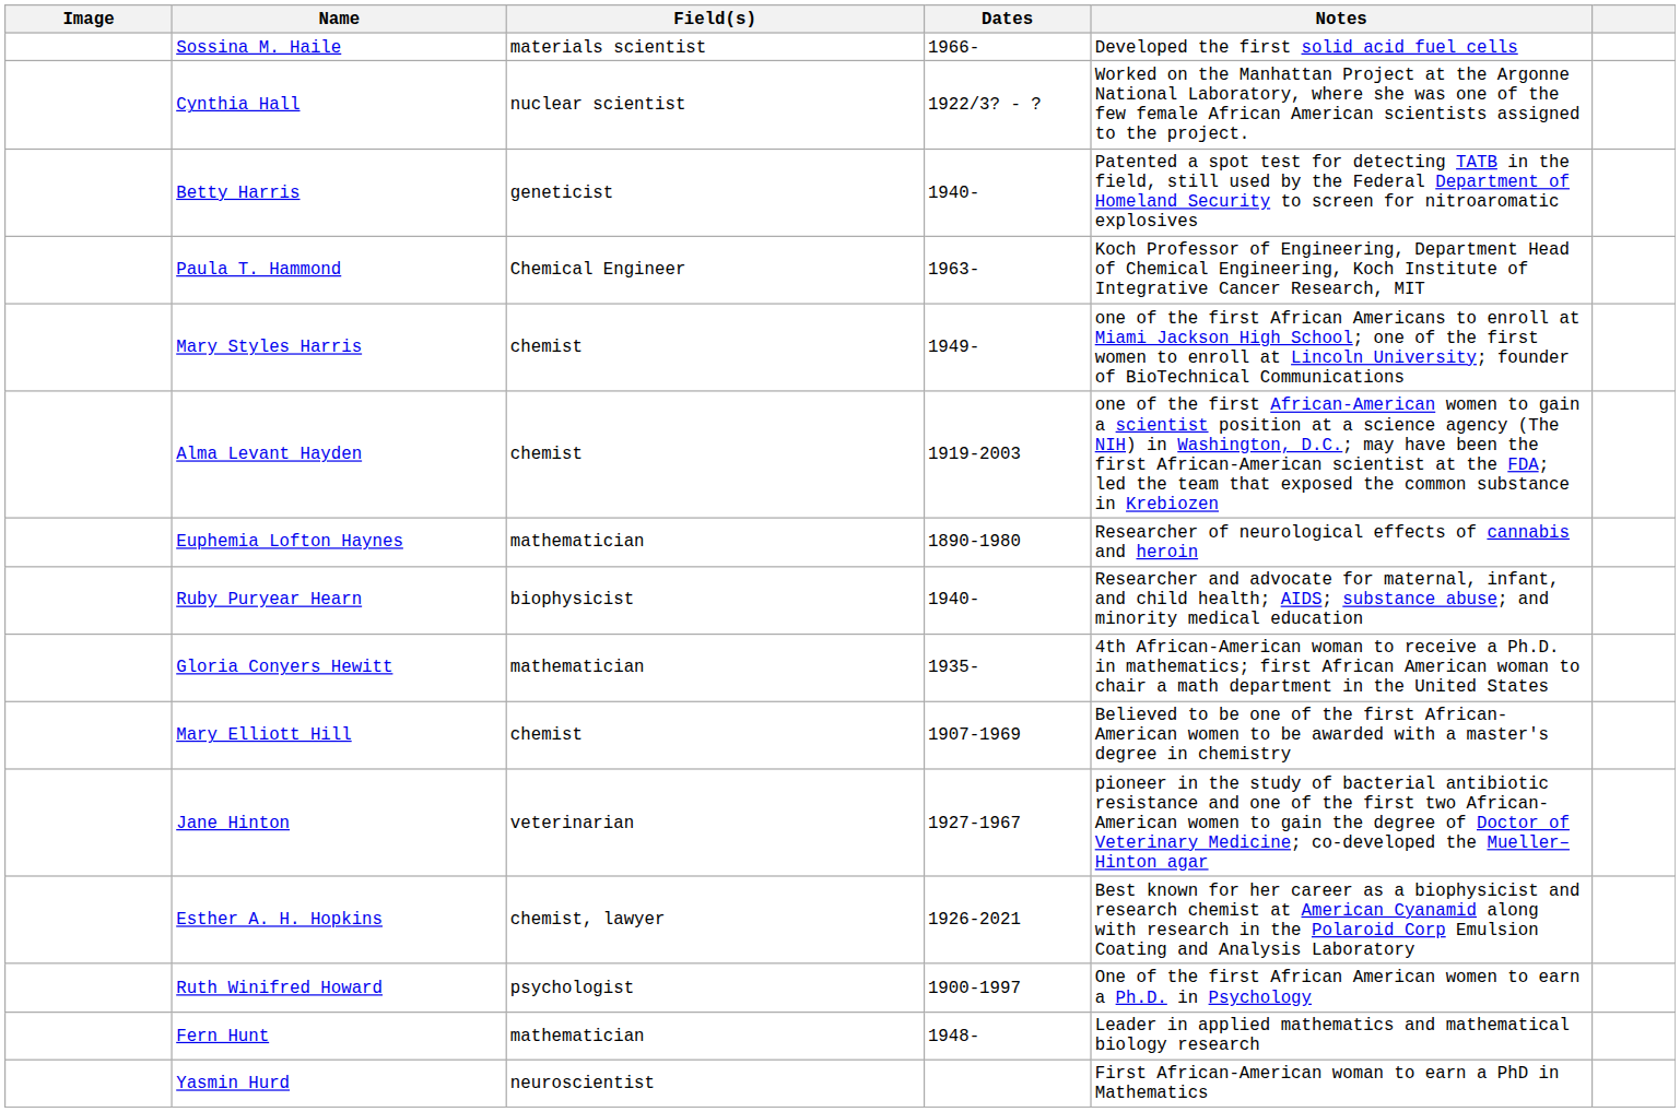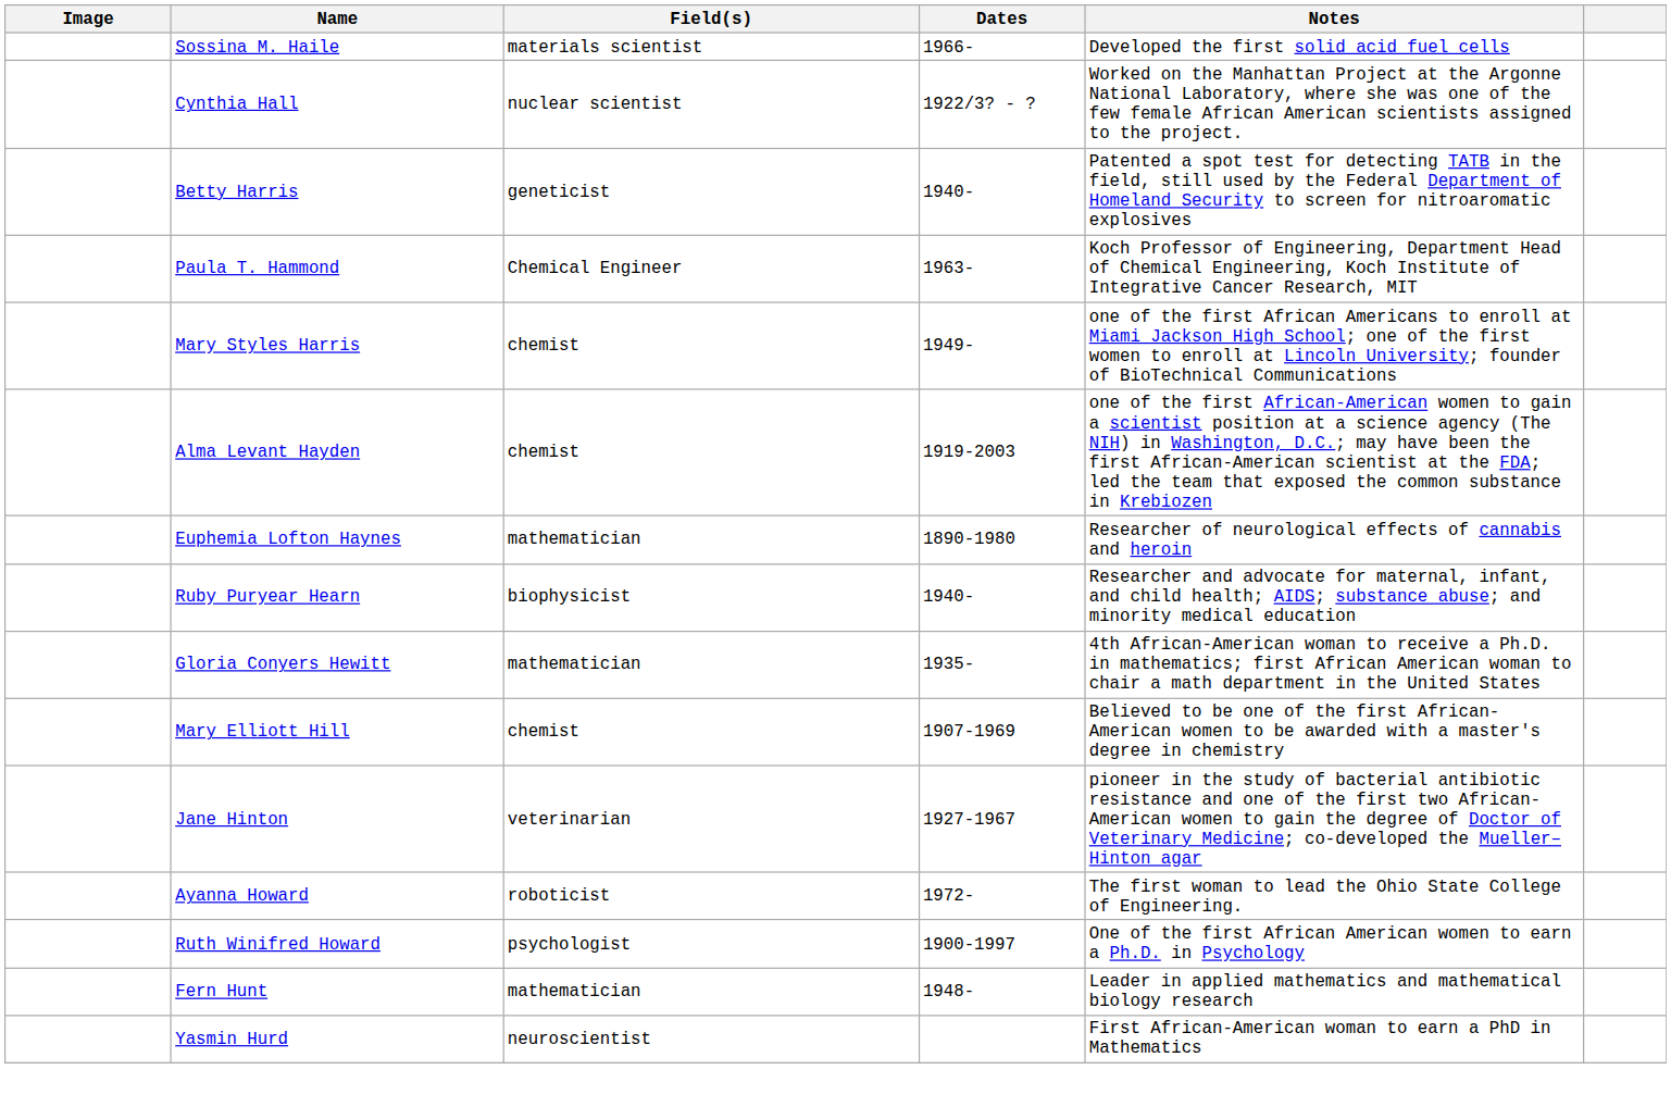 <table class="wikitable sortable plainrowheaders" style="width:100%; background:#fff;">
 <tr class="unsortable">
 <th scope="col" class="unsortable">Image</th>
 <th scope="col" style="width:20%;">Name</th>
 <th scope="col" style="width:25%;">Field(s)</th>
 <th scope="col" style="width:10%;">Dates</th>
 <th scope="col" class="unsortable" style="width: 30%">Notes</th>
 <th scope="col" class="unsortable" style="width: 5%"></th>
 </tr>
 <tr>
 <td></td>
 <td><a href='#'>Sossina M. Haile</a></td>
 <td>materials scientist</td>
 <td>1966-</td>
 <td>Developed the first <a href='#'>solid acid fuel cells</a></td>
 <td></td>
 </tr>
 <tr>
 <td></td>
 <td><a href='#'>Cynthia Hall</a></td>
 <td>nuclear scientist</td>
 <td>1922/3? - ?</td>
 <td>Worked on the Manhattan Project at the Argonne National Laboratory, where she was one of the few female African American scientists assigned to the project.</td>
 <td></td>
 </tr>
 <tr>
 <td></td>
 <td><a href='#'>Betty Harris</a></td>
 <td>geneticist</td>
 <td>1940-</td>
 <td>Patented a spot test for detecting <a href='#'>TATB</a> in the field, still used by the Federal <a href='#'>Department of Homeland Security</a> to screen for nitroaromatic explosives</td>
 <td></td>
 </tr>
 <tr>
 <td></td>
 <td><a href='#'>Paula T. Hammond</a></td>
 <td>Chemical Engineer</td>
 <td>1963-</td>
 <td>Koch Professor of Engineering, Department Head of Chemical Engineering, Koch Institute of Integrative Cancer Research, MIT</td>
 <td></td>
 </tr>
 <tr>
 <td></td>
 <td><a href='#'>Mary Styles Harris</a></td>
 <td>chemist</td>
 <td>1949-</td>
 <td>one of the first African Americans to enroll at <a href='#'>Miami Jackson High School</a>; one of the first women to enroll at <a href='#'>Lincoln University</a>; founder of BioTechnical Communications</td>
 <td></td>
 </tr>
 <tr>
 <td></td>
 <td><a href='#'>Alma Levant Hayden</a></td>
 <td>chemist</td>
 <td>1919-2003</td>
 <td>one of the first <a href='#'>African-American</a> women to gain a <a href='#'>scientist</a> position at a science agency (The <a href='#'>NIH</a>) in <a href='#'>Washington, D.C.</a>; may have been the first African-American scientist at the <a href='#'>FDA</a>; led the team that exposed the common substance in <a href='#'>Krebiozen</a></td>
 <td></td>
 </tr>
 <tr>
 <td></td>
 <td><a href='#'>Euphemia Lofton Haynes</a></td>
 <td>mathematician</td>
 <td>1890-1980</td>
 <td>Researcher of neurological effects of <a href='#'>cannabis</a> and <a href='#'>heroin</a></td>
 <td></td>
 </tr>
 <tr>
 <td></td>
 <td><a href='#'>Ruby Puryear Hearn</a></td>
 <td>biophysicist</td>
 <td>1940-</td>
 <td>Researcher and advocate for maternal, infant, and child health; <a href='#'>AIDS</a>; <a href='#'>substance abuse</a>; and minority medical education</td>
 <td></td>
 </tr>
 <tr>
 <td></td>
 <td><a href='#'>Gloria Conyers Hewitt</a></td>
 <td>mathematician</td>
 <td>1935-</td>
 <td>4th African-American woman to receive a Ph.D. in mathematics; first African American woman to chair a math department in the United States</td>
 <td></td>
 </tr>
 <tr>
 <td></td>
 <td><a href='#'>Mary Elliott Hill</a></td>
 <td>chemist</td>
 <td>1907-1969</td>
 <td>Believed to be one of the first African-American women to be awarded with a master's degree in chemistry</td>
 <td></td>
 </tr>
 <tr>
 <td></td>
 <td><a href='#'>Jane Hinton</a></td>
 <td>veterinarian</td>
 <td>1927-1967</td>
 <td>pioneer in the study of bacterial antibiotic resistance and one of the first two African-American women to gain the degree of <a href='#'>Doctor of Veterinary Medicine</a>; co-developed the <a href='#'>Mueller–Hinton agar</a></td>
 <td></td>
 </tr>
 <tr>
 <td></td>
-<td><a href='#'>Esther A. H. Hopkins</a></td>
-<td>chemist, lawyer</td>
-<td>1926-2021</td>
-<td>Best known for her career as a biophysicist and research chemist at <a href='#'>American Cyanamid</a> along with research in the <a href='#'>Polaroid Corp</a> Emulsion Coating and Analysis Laboratory</td>
+<td><a href='#'>Ayanna Howard</a></td>
+<td>roboticist</td>
+<td>1972-</td>
+<td>The first woman to lead the Ohio State College of Engineering.</td>
 <td></td>
 </tr>
 <tr>
 <td></td>
 <td><a href='#'>Ruth Winifred Howard</a></td>
 <td>psychologist</td>
 <td>1900-1997</td>
 <td>One of the first African American women to earn a <a href='#'>Ph.D.</a> in <a href='#'>Psychology</a></td>
 <td></td>
 </tr>
 <tr>
 <td></td>
 <td><a href='#'>Fern Hunt</a></td>
 <td>mathematician</td>
 <td>1948-</td>
 <td>Leader in applied mathematics and mathematical biology research</td>
 <td></td>
 </tr>
 <tr>
 <td></td>
 <td><a href='#'>Yasmin Hurd</a></td>
 <td>neuroscientist</td>
 <td></td>
 <td>First African-American woman to earn a PhD in Mathematics</td>
 <td></td>
 </tr>
 <tr>
 </tr>
 <tr>
 </tr>
 </table>
